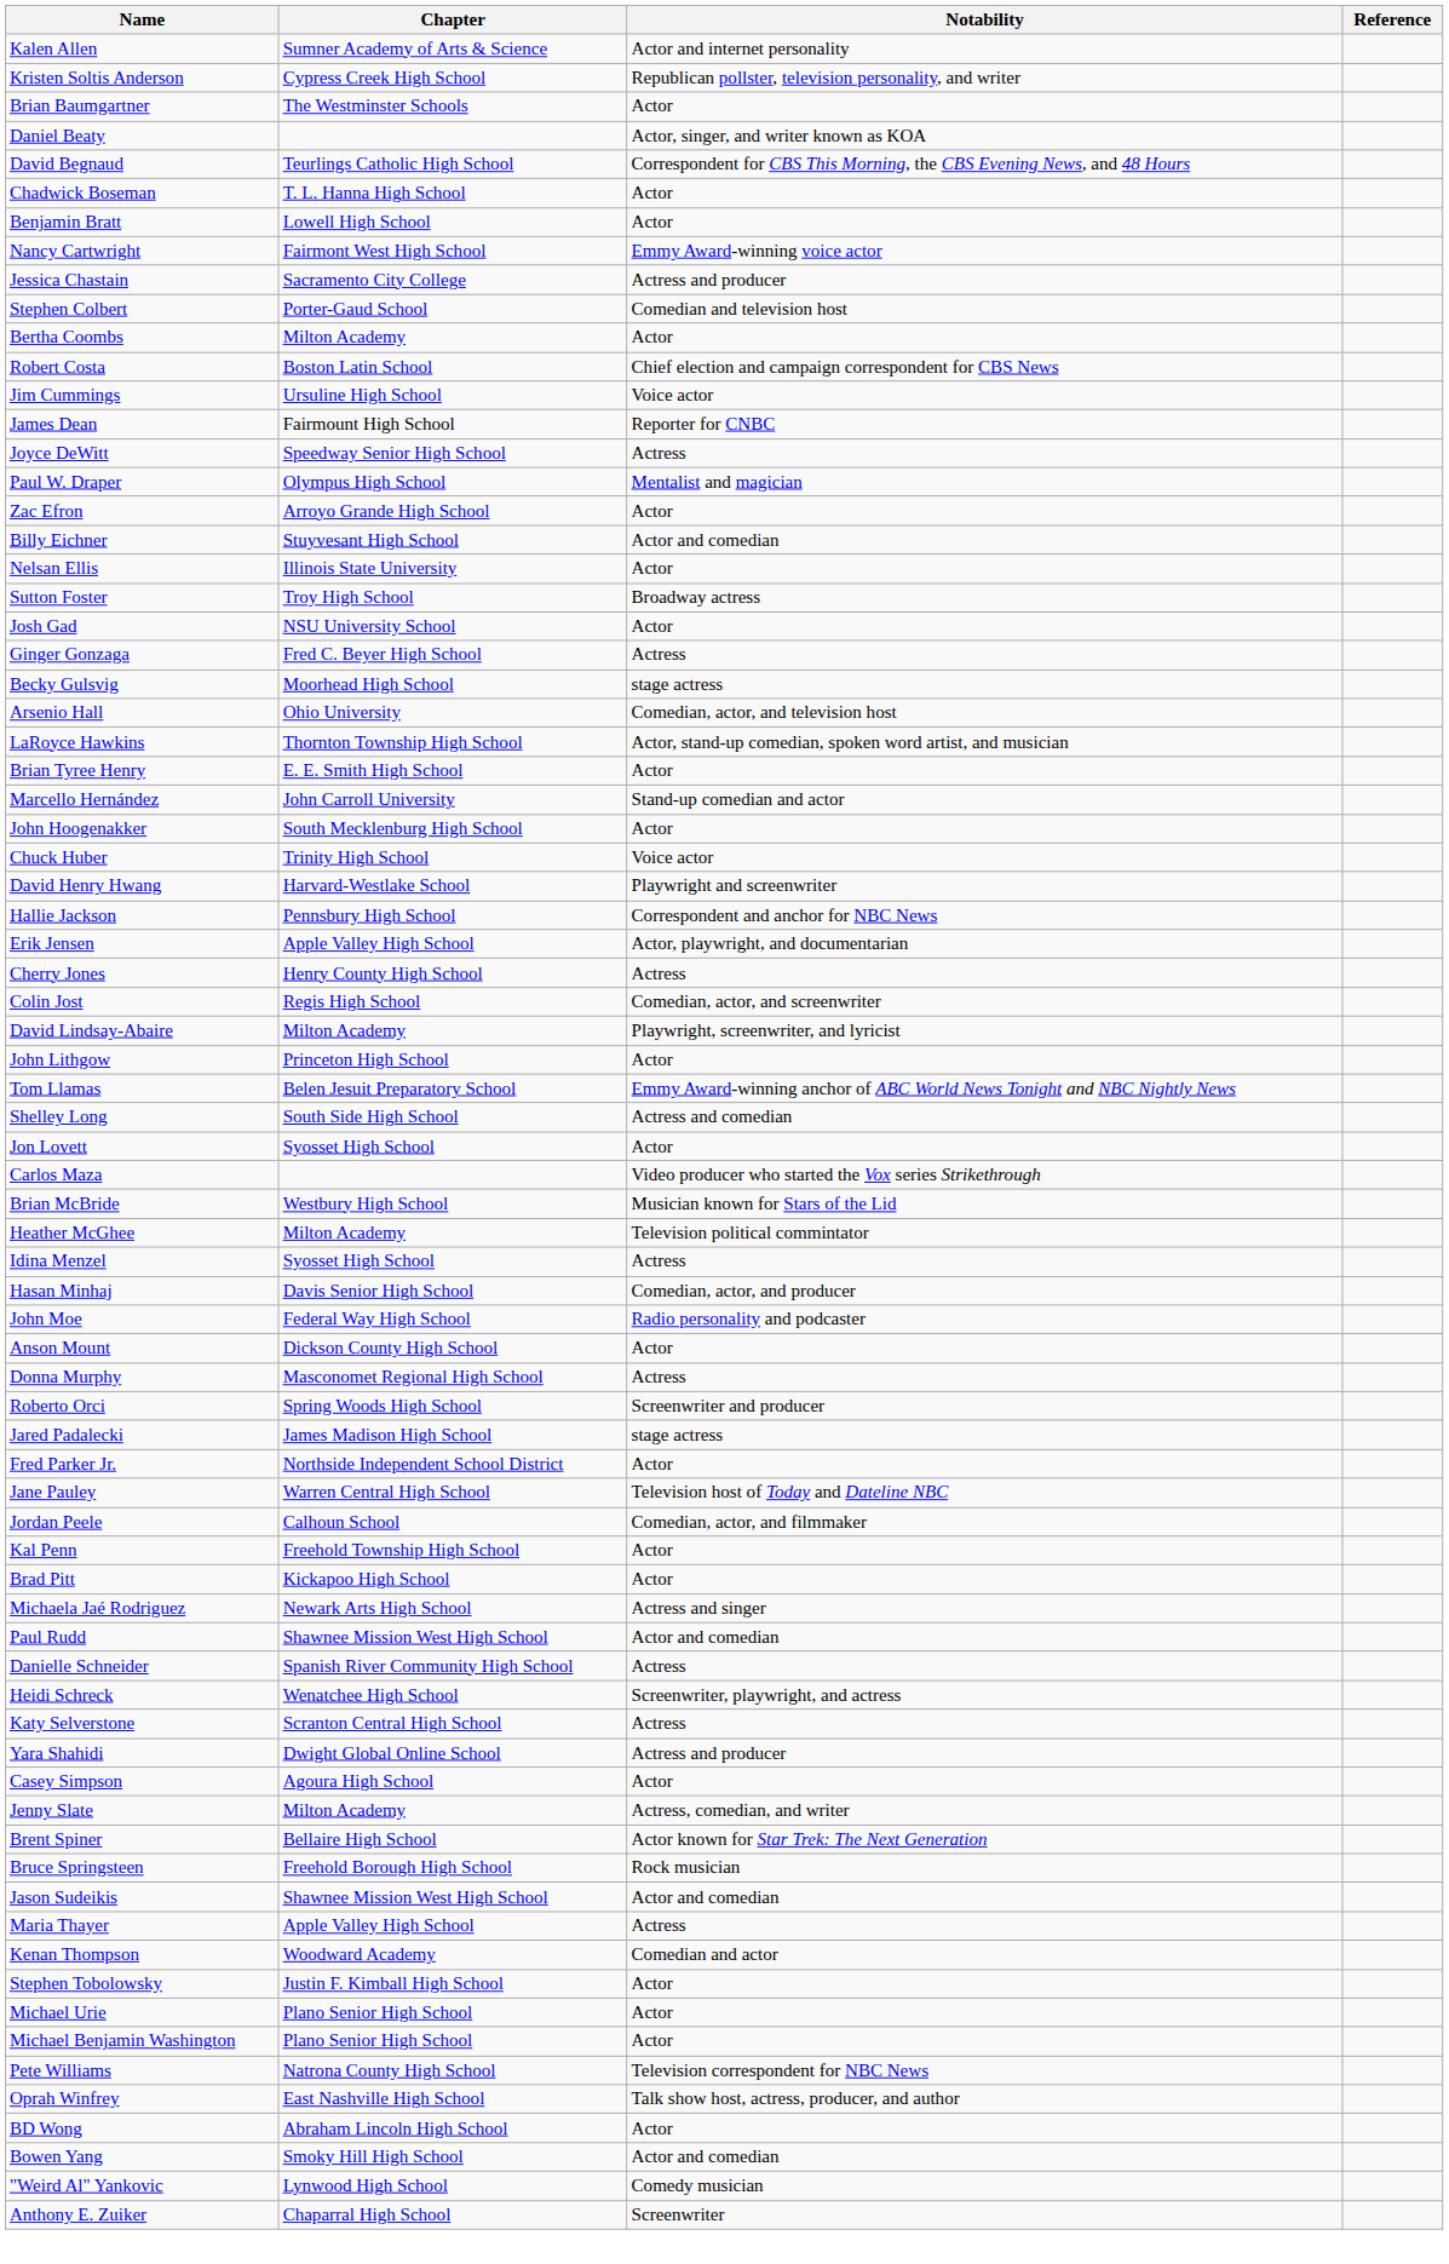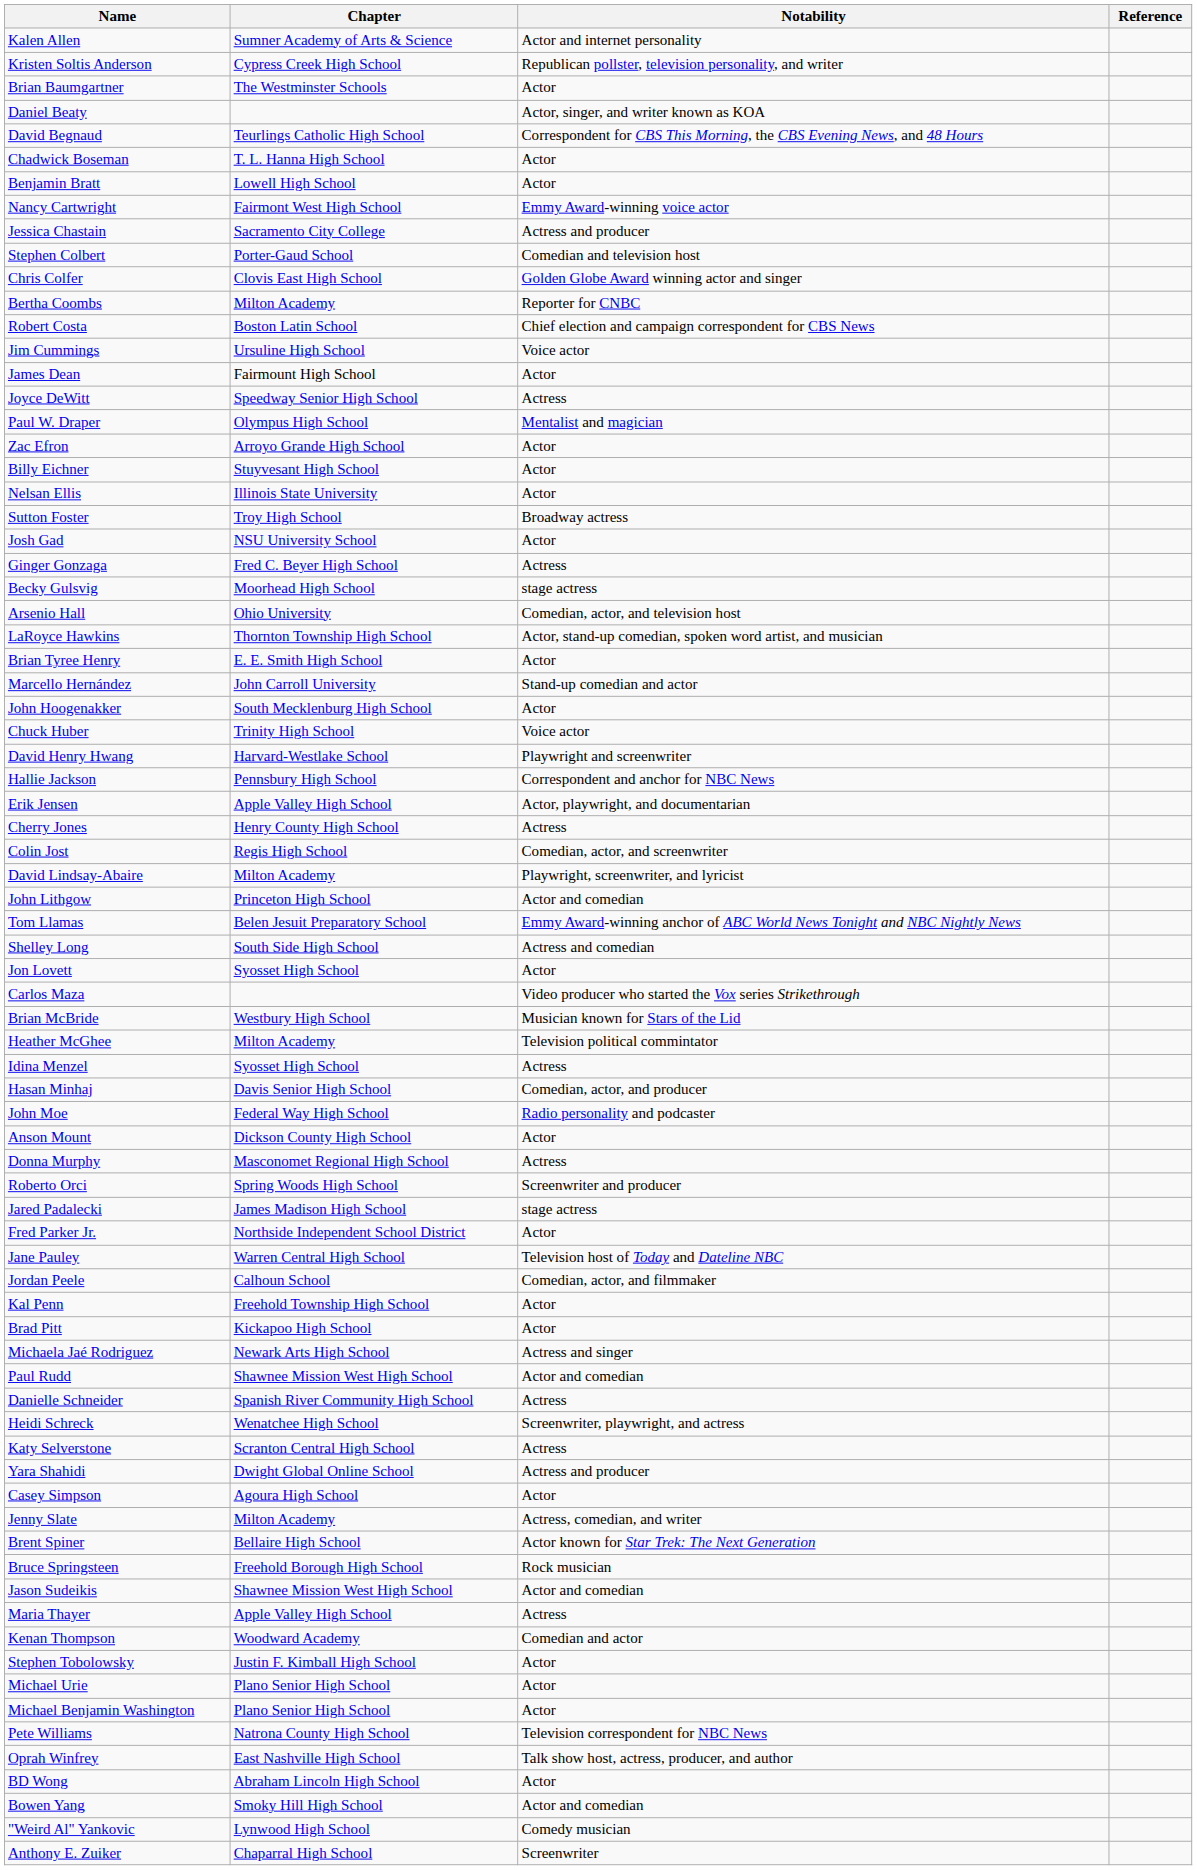 <table class="wikitable sortable" style="width:100%;">
 <tr>
 <th>Name</th>
 <th>Chapter</th>
 <th>Notability</th>
 <th>Reference</th>
 </tr>
 <tr>
 <td><a href='#'>Kalen Allen</a></td>
 <td><a href='#'>Sumner Academy of Arts & Science</a></td>
 <td>Actor and internet personality</td>
 <td></td>
 </tr>
 <tr>
 <td><a href='#'>Kristen Soltis Anderson</a></td>
 <td><a href='#'>Cypress Creek High School</a></td>
 <td>Republican <a href='#'>pollster</a>, <a href='#'>television personality</a>, and writer</td>
 <td></td>
 </tr>
 <tr>
 <td><a href='#'>Brian Baumgartner</a></td>
 <td><a href='#'>The Westminster Schools</a></td>
 <td>Actor</td>
 <td></td>
 </tr>
 <tr>
 <td><a href='#'>Daniel Beaty</a></td>
 <td></td>
 <td>Actor, singer, and writer known as KOA</td>
 <td></td>
 </tr>
 <tr>
 <td><a href='#'>David Begnaud</a></td>
 <td><a href='#'>Teurlings Catholic High School</a></td>
 <td>Correspondent for <em><a href='#'>CBS This Morning</a></em>, the <em><a href='#'>CBS Evening News</a></em>, and <em><a href='#'>48 Hours</a></em></td>
 <td></td>
 </tr>
 <tr>
 <td><a href='#'>Chadwick Boseman</a></td>
 <td><a href='#'>T. L. Hanna High School</a></td>
 <td>Actor</td>
 <td></td>
 </tr>
 <tr>
 <td><a href='#'>Benjamin Bratt</a></td>
 <td><a href='#'>Lowell High School</a></td>
 <td>Actor</td>
 <td></td>
 </tr>
 <tr>
 <td><a href='#'>Nancy Cartwright</a></td>
 <td><a href='#'>Fairmont West High School</a></td>
 <td><a href='#'>Emmy Award</a>-winning <a href='#'>voice actor</a></td>
 <td></td>
 </tr>
 <tr>
 <td><a href='#'>Jessica Chastain</a></td>
 <td><a href='#'>Sacramento City College</a></td>
 <td>Actress and producer</td>
 <td></td>
 </tr>
 <tr>
 <td><a href='#'>Stephen Colbert</a></td>
 <td><a href='#'>Porter-Gaud School</a></td>
 <td>Comedian and television host</td>
 <td></td>
 </tr>
 <tr>
+<td><a href='#'>Chris Colfer</a></td>
+<td><a href='#'>Clovis East High School</a></td>
+<td><a href='#'>Golden Globe Award</a> winning actor and singer</td>
+<td></td>
+</tr>
+<tr>
 <td><a href='#'>Bertha Coombs</a></td>
 <td><a href='#'>Milton Academy</a></td>
-<td>Actor</td>
+<td>Reporter for <a href='#'>CNBC</a></td>
 <td></td>
 </tr>
 <tr>
 <td><a href='#'>Robert Costa</a></td>
 <td><a href='#'>Boston Latin School</a></td>
 <td>Chief election and campaign correspondent for <a href='#'>CBS News</a></td>
 <td></td>
 </tr>
 <tr>
 <td><a href='#'>Jim Cummings</a></td>
 <td><a href='#'>Ursuline High School</a></td>
 <td>Voice actor</td>
 <td></td>
 </tr>
 <tr>
 <td><a href='#'>James Dean</a></td>
 <td>Fairmount High School</td>
-<td>Reporter for <a href='#'>CNBC</a></td>
+<td>Actor</td>
 <td></td>
 </tr>
 <tr>
 <td><a href='#'>Joyce DeWitt</a></td>
 <td><a href='#'>Speedway Senior High School</a></td>
 <td>Actress</td>
 <td></td>
 </tr>
 <tr>
 <td><a href='#'>Paul W. Draper</a></td>
 <td><a href='#'>Olympus High School</a></td>
 <td><a href='#'>Mentalist</a> and <a href='#'>magician</a></td>
 <td></td>
 </tr>
 <tr>
 <td><a href='#'>Zac Efron</a></td>
 <td><a href='#'>Arroyo Grande High School</a></td>
 <td>Actor</td>
 <td></td>
 </tr>
 <tr>
 <td><a href='#'>Billy Eichner</a></td>
 <td><a href='#'>Stuyvesant High School</a></td>
-<td>Actor and comedian</td>
+<td>Actor</td>
 <td></td>
 </tr>
 <tr>
 <td><a href='#'>Nelsan Ellis</a></td>
 <td><a href='#'>Illinois State University</a></td>
 <td>Actor</td>
 <td></td>
 </tr>
 <tr>
 <td><a href='#'>Sutton Foster</a></td>
 <td><a href='#'>Troy High School</a></td>
 <td>Broadway actress</td>
 <td></td>
 </tr>
 <tr>
 <td><a href='#'>Josh Gad</a></td>
 <td><a href='#'>NSU University School</a></td>
 <td>Actor</td>
 <td></td>
 </tr>
 <tr>
 <td><a href='#'>Ginger Gonzaga</a></td>
 <td><a href='#'>Fred C. Beyer High School</a></td>
 <td>Actress</td>
 <td></td>
 </tr>
 <tr>
 <td><a href='#'>Becky Gulsvig</a></td>
 <td><a href='#'>Moorhead High School</a></td>
 <td>stage actress</td>
 <td></td>
 </tr>
 <tr>
 <td><a href='#'>Arsenio Hall</a></td>
 <td><a href='#'>Ohio University</a></td>
 <td>Comedian, actor, and television host</td>
 <td></td>
 </tr>
 <tr>
 <td><a href='#'>LaRoyce Hawkins</a></td>
 <td><a href='#'>Thornton Township High School</a></td>
 <td>Actor, stand-up comedian, spoken word artist, and musician</td>
 <td></td>
 </tr>
 <tr>
 <td><a href='#'>Brian Tyree Henry</a></td>
 <td><a href='#'>E. E. Smith High School</a></td>
 <td>Actor</td>
 <td></td>
 </tr>
 <tr>
 <td><a href='#'>Marcello Hernández</a></td>
 <td><a href='#'>John Carroll University</a></td>
 <td>Stand-up comedian and actor</td>
 <td></td>
 </tr>
 <tr>
 <td><a href='#'>John Hoogenakker</a></td>
 <td><a href='#'>South Mecklenburg High School</a></td>
 <td>Actor</td>
 <td></td>
 </tr>
 <tr>
 <td><a href='#'>Chuck Huber</a></td>
 <td><a href='#'>Trinity High School</a></td>
 <td>Voice  actor</td>
 <td></td>
 </tr>
 <tr>
 <td><a href='#'>David Henry Hwang</a></td>
 <td><a href='#'>Harvard-Westlake School</a></td>
 <td>Playwright and screenwriter</td>
 <td></td>
 </tr>
 <tr>
 <td><a href='#'>Hallie Jackson</a></td>
 <td><a href='#'>Pennsbury High School</a></td>
 <td>Correspondent and anchor for <a href='#'>NBC News</a></td>
 <td></td>
 </tr>
 <tr>
 <td><a href='#'>Erik Jensen</a></td>
 <td><a href='#'>Apple Valley High School</a></td>
 <td>Actor, playwright, and documentarian</td>
 <td></td>
 </tr>
 <tr>
 <td><a href='#'>Cherry Jones</a></td>
 <td><a href='#'>Henry County High School</a></td>
 <td>Actress</td>
 <td></td>
 </tr>
 <tr>
 <td><a href='#'>Colin Jost</a></td>
 <td><a href='#'>Regis High School</a></td>
 <td>Comedian, actor, and screenwriter</td>
 <td></td>
 </tr>
 <tr>
 <td><a href='#'>David Lindsay-Abaire</a></td>
 <td><a href='#'>Milton Academy</a></td>
 <td>Playwright, screenwriter, and lyricist</td>
 <td></td>
 </tr>
 <tr>
 <td><a href='#'>John Lithgow</a></td>
 <td><a href='#'>Princeton High School</a></td>
-<td>Actor</td>
+<td>Actor and comedian</td>
 <td></td>
 </tr>
 <tr>
 <td><a href='#'>Tom Llamas</a></td>
 <td><a href='#'>Belen Jesuit Preparatory School</a></td>
 <td><a href='#'>Emmy Award</a>-winning anchor of <em><a href='#'>ABC World News Tonight</a> and <a href='#'>NBC Nightly News</a></em></td>
 <td></td>
 </tr>
 <tr>
 <td><a href='#'>Shelley Long</a></td>
 <td><a href='#'>South Side High School</a></td>
 <td>Actress and comedian</td>
 <td></td>
 </tr>
 <tr>
 <td><a href='#'>Jon Lovett</a></td>
 <td><a href='#'>Syosset High School</a></td>
 <td>Actor</td>
 <td></td>
 </tr>
 <tr>
 <td><a href='#'>Carlos Maza</a></td>
 <td></td>
 <td>Video producer who started the <em><a href='#'>Vox</a></em> series <em>Strikethrough</em></td>
 <td></td>
 </tr>
 <tr>
 <td><a href='#'>Brian McBride</a></td>
 <td><a href='#'>Westbury High School</a></td>
 <td>Musician known for <a href='#'>Stars of the Lid</a></td>
 <td></td>
 </tr>
 <tr>
 <td><a href='#'>Heather McGhee</a></td>
 <td><a href='#'>Milton Academy</a></td>
 <td>Television political commintator</td>
 <td></td>
 </tr>
 <tr>
 <td><a href='#'>Idina Menzel</a></td>
 <td><a href='#'>Syosset High School</a></td>
 <td>Actress</td>
 <td></td>
 </tr>
 <tr>
 <td><a href='#'>Hasan Minhaj</a></td>
 <td><a href='#'>Davis Senior High School</a></td>
 <td>Comedian, actor, and producer</td>
 <td></td>
 </tr>
 <tr>
 <td><a href='#'>John Moe</a></td>
 <td><a href='#'>Federal Way High School</a></td>
 <td><a href='#'>Radio personality</a> and podcaster</td>
 <td></td>
 </tr>
 <tr>
 <td><a href='#'>Anson Mount</a></td>
 <td><a href='#'>Dickson County High School</a></td>
 <td>Actor</td>
 <td></td>
 </tr>
 <tr>
 <td><a href='#'>Donna Murphy</a></td>
 <td><a href='#'>Masconomet Regional High School</a></td>
 <td>Actress</td>
 <td></td>
 </tr>
 <tr>
 <td><a href='#'>Roberto Orci</a></td>
 <td><a href='#'>Spring Woods High School</a></td>
 <td>Screenwriter and producer</td>
 <td></td>
 </tr>
 <tr>
 <td><a href='#'>Jared Padalecki</a></td>
 <td><a href='#'>James Madison High School</a></td>
 <td>stage actress</td>
 <td></td>
 </tr>
 <tr>
 <td><a href='#'>Fred Parker Jr.</a></td>
 <td><a href='#'>Northside Independent School District</a></td>
 <td>Actor</td>
 <td></td>
 </tr>
 <tr>
 <td><a href='#'>Jane Pauley</a></td>
 <td><a href='#'>Warren Central High School</a></td>
 <td>Television host of <em><a href='#'>Today</a></em> and <em><a href='#'>Dateline NBC</a></em></td>
 <td></td>
 </tr>
 <tr>
 <td><a href='#'>Jordan Peele</a></td>
 <td><a href='#'>Calhoun School</a></td>
 <td>Comedian, actor, and filmmaker</td>
 <td></td>
 </tr>
 <tr>
 <td><a href='#'>Kal Penn</a></td>
 <td><a href='#'>Freehold Township High School</a></td>
 <td>Actor</td>
 <td></td>
 </tr>
 <tr>
 <td><a href='#'>Brad Pitt</a></td>
 <td><a href='#'>Kickapoo High School</a></td>
 <td>Actor</td>
 <td></td>
 </tr>
 <tr>
 <td><a href='#'>Michaela Jaé Rodriguez</a></td>
 <td><a href='#'>Newark Arts High School</a></td>
 <td>Actress and singer</td>
 <td></td>
 </tr>
 <tr>
 <td><a href='#'>Paul Rudd</a></td>
 <td><a href='#'>Shawnee Mission West High School</a></td>
 <td>Actor and comedian</td>
 <td></td>
 </tr>
 <tr>
 <td><a href='#'>Danielle Schneider</a></td>
 <td><a href='#'>Spanish River Community High School</a></td>
 <td>Actress</td>
 <td></td>
 </tr>
 <tr>
 <td><a href='#'>Heidi Schreck</a></td>
 <td><a href='#'>Wenatchee High School</a></td>
 <td>Screenwriter, playwright, and actress</td>
 <td></td>
 </tr>
 <tr>
 <td><a href='#'>Katy Selverstone</a></td>
 <td><a href='#'>Scranton Central High School</a></td>
 <td>Actress</td>
 <td></td>
 </tr>
 <tr>
 <td><a href='#'>Yara Shahidi</a></td>
 <td><a href='#'>Dwight Global Online School</a></td>
 <td>Actress and producer</td>
 <td></td>
 </tr>
 <tr>
 <td><a href='#'>Casey Simpson</a></td>
 <td><a href='#'>Agoura High School</a></td>
 <td>Actor</td>
 <td></td>
 </tr>
 <tr>
 <td><a href='#'>Jenny Slate</a></td>
 <td><a href='#'>Milton Academy</a></td>
 <td>Actress, comedian, and writer</td>
 <td></td>
 </tr>
 <tr>
 <td><a href='#'>Brent Spiner</a></td>
 <td><a href='#'>Bellaire High School</a></td>
 <td>Actor known for <em><a href='#'>Star Trek: The Next Generation</a></em></td>
 <td></td>
 </tr>
 <tr>
 <td><a href='#'>Bruce Springsteen</a></td>
 <td><a href='#'>Freehold Borough High School</a></td>
 <td>Rock musician</td>
 <td></td>
 </tr>
 <tr>
 <td><a href='#'>Jason Sudeikis</a></td>
 <td><a href='#'>Shawnee Mission West High School</a></td>
 <td>Actor and comedian</td>
 <td></td>
 </tr>
 <tr>
 <td><a href='#'>Maria Thayer</a></td>
 <td><a href='#'>Apple Valley High School</a></td>
 <td>Actress</td>
 <td></td>
 </tr>
 <tr>
 <td><a href='#'>Kenan Thompson</a></td>
 <td><a href='#'>Woodward Academy</a></td>
 <td>Comedian and actor</td>
 <td></td>
 </tr>
 <tr>
 <td><a href='#'>Stephen Tobolowsky</a></td>
 <td><a href='#'>Justin F. Kimball High School</a></td>
 <td>Actor</td>
 <td></td>
 </tr>
 <tr>
 <td><a href='#'>Michael Urie</a></td>
 <td><a href='#'>Plano Senior High School</a></td>
 <td>Actor</td>
 <td></td>
 </tr>
 <tr>
 <td><a href='#'>Michael Benjamin Washington</a></td>
 <td><a href='#'>Plano Senior High School</a></td>
 <td>Actor</td>
 <td></td>
 </tr>
 <tr>
 <td><a href='#'>Pete Williams</a></td>
 <td><a href='#'>Natrona County High School</a></td>
 <td>Television correspondent for <a href='#'>NBC News</a></td>
 <td></td>
 </tr>
 <tr>
 <td><a href='#'>Oprah Winfrey</a></td>
 <td><a href='#'>East Nashville High School</a></td>
 <td>Talk show host, actress, producer, and author</td>
 <td></td>
 </tr>
 <tr>
 <td><a href='#'>BD Wong</a></td>
 <td><a href='#'>Abraham Lincoln High School</a></td>
 <td>Actor</td>
 <td></td>
 </tr>
 <tr>
 <td><a href='#'>Bowen Yang</a></td>
 <td><a href='#'>Smoky Hill High School</a></td>
 <td>Actor and comedian</td>
 <td></td>
 </tr>
 <tr>
 <td><a href='#'>"Weird Al" Yankovic</a></td>
 <td><a href='#'>Lynwood High School</a></td>
 <td>Comedy musician</td>
 <td></td>
 </tr>
 <tr>
 <td><a href='#'>Anthony E. Zuiker</a></td>
 <td><a href='#'>Chaparral High School</a></td>
 <td>Screenwriter</td>
 <td></td>
 </tr>
 </table>
